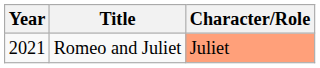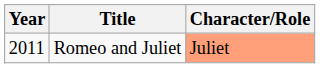 <table class="wikitable">
 <tr>
 <th>Year</th>
 <th>Title</th>
 <th>Character/Role</th>
 </tr>
 <tr>
-<td>2021</td>
+<td>2011</td>
 <td>Romeo and Juliet</td>
 <td style="background: lightsalmon;">Juliet</td>
 </tr>
 </table>
